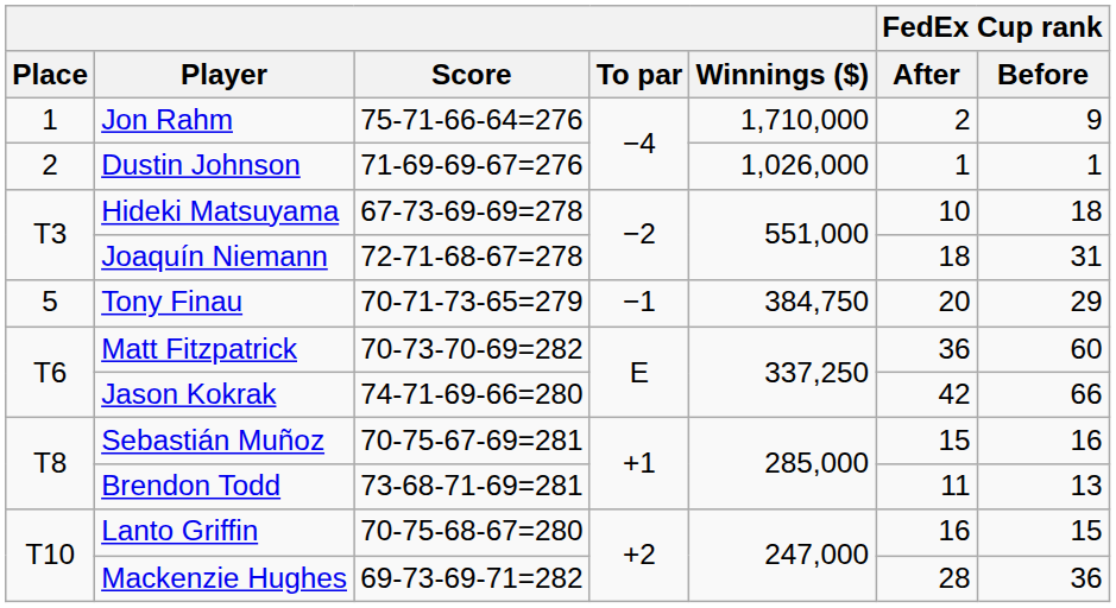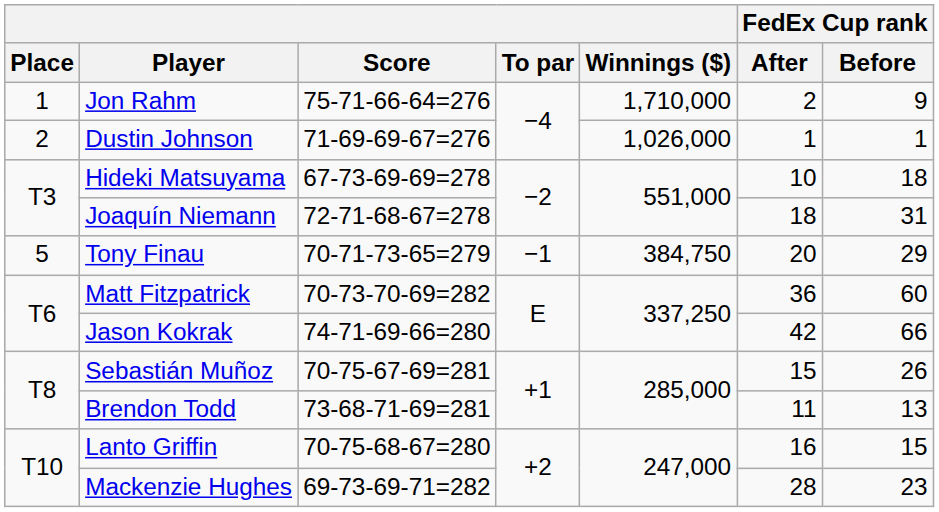 <table class=wikitable>
 <tr>
 <th colspan=5></th>
 <th colspan=2>FedEx Cup rank</th>
 </tr>
 <tr>
 <th>Place</th>
 <th>Player</th>
 <th>Score</th>
 <th>To par</th>
 <th>Winnings ($)</th>
 <th>After</th>
 <th>Before</th>
 </tr>
 <tr>
 <td align=center>1</td>
 <td> <a href='#'>Jon Rahm</a></td>
 <td>75-71-66-64=276</td>
 <td rowspan=2 align=center>−4</td>
 <td align=right>1,710,000</td>
 <td align=right>2</td>
 <td align=right>9</td>
 </tr>
 <tr>
 <td align=center>2</td>
 <td> <a href='#'>Dustin Johnson</a></td>
 <td>71-69-69-67=276</td>
 <td align=right>1,026,000</td>
 <td align=right>1</td>
 <td align=right>1</td>
 </tr>
 <tr>
 <td rowspan=2 align=center>T3</td>
 <td> <a href='#'>Hideki Matsuyama</a></td>
 <td>67-73-69-69=278</td>
 <td rowspan=2 align=center>−2</td>
 <td rowspan=2 align=right>551,000</td>
 <td align=right>10</td>
 <td align=right>18</td>
 </tr>
 <tr>
 <td> <a href='#'>Joaquín Niemann</a></td>
 <td>72-71-68-67=278</td>
 <td align=right>18</td>
 <td align=right>31</td>
 </tr>
 <tr>
 <td align=center>5</td>
 <td> <a href='#'>Tony Finau</a></td>
 <td>70-71-73-65=279</td>
 <td align=center>−1</td>
 <td align=right>384,750</td>
 <td align=right>20</td>
 <td align=right>29</td>
 </tr>
 <tr>
 <td rowspan=2 align=center>T6</td>
 <td> <a href='#'>Matt Fitzpatrick</a></td>
 <td>70-73-70-69=282</td>
 <td rowspan=2 align=center>E</td>
 <td rowspan=2 align=right>337,250</td>
 <td align=right>36</td>
 <td align=right>60</td>
 </tr>
 <tr>
 <td> <a href='#'>Jason Kokrak</a></td>
 <td>74-71-69-66=280</td>
 <td align=right>42</td>
 <td align=right>66</td>
 </tr>
 <tr>
 <td rowspan=2 align=center>T8</td>
 <td> <a href='#'>Sebastián Muñoz</a></td>
 <td>70-75-67-69=281</td>
 <td rowspan=2 align=center>+1</td>
 <td rowspan=2 align=right>285,000</td>
 <td align=right>15</td>
-<td align=right>16</td>
+<td align=right>26</td>
 </tr>
 <tr>
 <td> <a href='#'>Brendon Todd</a></td>
 <td>73-68-71-69=281</td>
 <td align=right>11</td>
 <td align=right>13</td>
 </tr>
 <tr>
 <td rowspan=2 align=center>T10</td>
 <td> <a href='#'>Lanto Griffin</a></td>
 <td>70-75-68-67=280</td>
 <td rowspan=2 align=center>+2</td>
 <td rowspan=2 align=right>247,000</td>
 <td align=right>16</td>
 <td align=right>15</td>
 </tr>
 <tr>
 <td> <a href='#'>Mackenzie Hughes</a></td>
 <td>69-73-69-71=282</td>
 <td align=right>28</td>
-<td align=right>36</td>
+<td align=right>23</td>
 </tr>
 </table>
